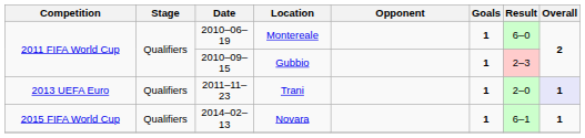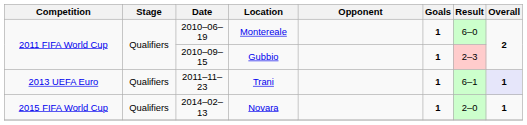 <table class="wikitable" style="font-size:90%">
 <tr>
 <th width=175px>Competition</th>
 <th width=75px>Stage</th>
 <th width=75px>Date</th>
 <th width=100px>Location</th>
 <th width=185px>Opponent</th>
 <th width=25px>Goals</th>
 <th width=25>Result</th>
 <th width=25px>Overall</th>
 </tr>
 <tr align=center>
 <td rowspan=2><a href='#'>2011 FIFA World Cup</a></td>
 <td rowspan=2>Qualifiers</td>
 <td>2010–06–19</td>
 <td><a href='#'>Montereale</a></td>
 <td align=left></td>
 <td><strong>1</strong></td>
 <td bgcolor=#CCFFCC>6–0</td>
 <td rowspan=2><strong>2</strong></td>
 </tr>
 <tr align=center>
 <td>2010–09–15</td>
 <td><a href='#'>Gubbio</a></td>
 <td align=left></td>
 <td><strong>1</strong></td>
 <td bgcolor=#FFCCCC>2–3</td>
 </tr>
 <tr align=center>
 <td><a href='#'>2013 UEFA Euro</a></td>
 <td>Qualifiers</td>
 <td>2011–11–23</td>
 <td><a href='#'>Trani</a></td>
 <td align=left></td>
 <td><strong>1</strong></td>
-<td bgcolor=#CCFFCC>2–0</td>
+<td bgcolor=#CCFFCC>6–1</td>
 <td style="background: lavender;"><strong>1</strong></td>
 </tr>
 <tr align=center>
 <td><a href='#'>2015 FIFA World Cup</a></td>
 <td>Qualifiers</td>
 <td>2014–02–13</td>
 <td><a href='#'>Novara</a></td>
 <td align=left></td>
 <td><strong>1</strong></td>
-<td bgcolor=#CCFFCC>6–1</td>
+<td bgcolor=#CCFFCC>2–0</td>
 <td><strong>1</strong></td>
 </tr>
 <tr>
 </tr>
 </table>
